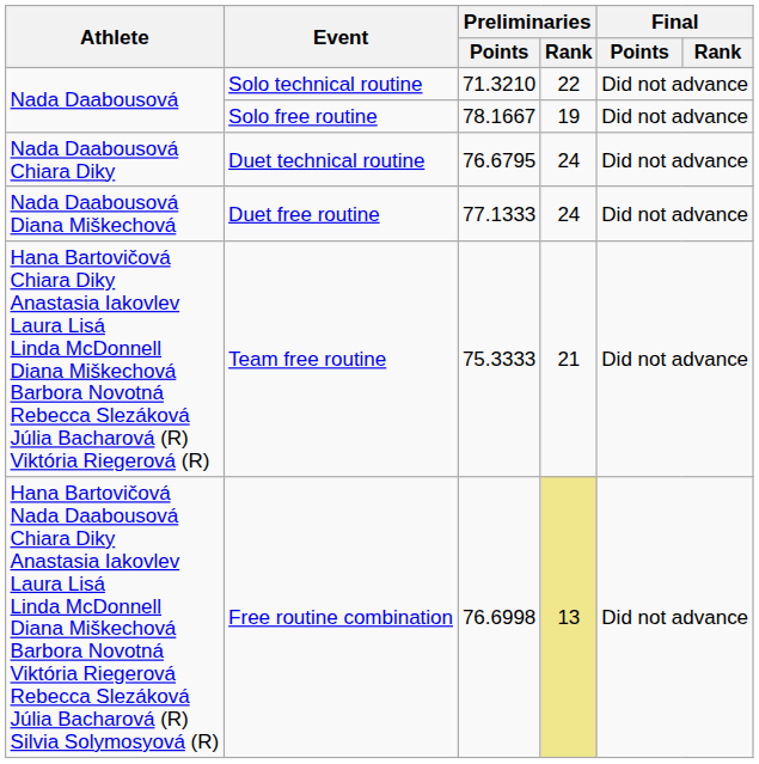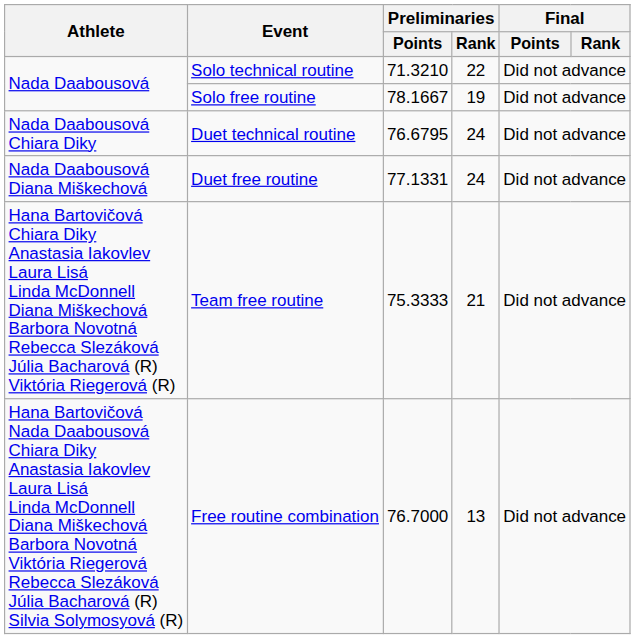 <table class=wikitable style="font-size:90%">
 <tr>
 <th rowspan="2">Athlete</th>
 <th rowspan="2">Event</th>
 <th colspan="2">Preliminaries</th>
 <th colspan="2">Final</th>
 </tr>
 <tr style="font-size:95%">
 <th>Points</th>
 <th>Rank</th>
 <th>Points</th>
 <th>Rank</th>
 </tr>
 <tr align=center>
 <td align=left rowspan=2><a href='#'>Nada Daabousová</a></td>
 <td align=left><a href='#'>Solo technical routine</a></td>
 <td>71.3210</td>
 <td>22</td>
 <td colspan=2>Did not advance</td>
 </tr>
 <tr align=center>
 <td align=left><a href='#'>Solo free routine</a></td>
 <td>78.1667</td>
 <td>19</td>
 <td colspan=2>Did not advance</td>
 </tr>
 <tr align=center>
 <td align=left><a href='#'>Nada Daabousová</a><br><a href='#'>Chiara Diky</a></td>
 <td align=left><a href='#'>Duet technical routine</a></td>
 <td>76.6795</td>
 <td>24</td>
 <td colspan=2>Did not advance</td>
 </tr>
 <tr align=center>
 <td align=left><a href='#'>Nada Daabousová</a><br><a href='#'>Diana Miškechová</a></td>
 <td align=left><a href='#'>Duet free routine</a></td>
-<td>77.1333</td>
+<td>77.1331</td>
 <td>24</td>
 <td colspan=2>Did not advance</td>
 </tr>
 <tr align=center>
 <td align=left><a href='#'>Hana Bartovičová</a><br><a href='#'>Chiara Diky</a><br><a href='#'>Anastasia Iakovlev</a><br><a href='#'>Laura Lisá</a><br><a href='#'>Linda McDonnell</a><br><a href='#'>Diana Miškechová</a><br><a href='#'>Barbora Novotná</a><br><a href='#'>Rebecca Slezáková</a><br><a href='#'>Júlia Bacharová</a> (R)<br><a href='#'>Viktória Riegerová</a> (R)</td>
 <td align=left><a href='#'>Team free routine</a></td>
 <td>75.3333</td>
 <td>21</td>
 <td colspan=2>Did not advance</td>
 </tr>
 <tr align=center>
 <td align=left><a href='#'>Hana Bartovičová</a><br><a href='#'>Nada Daabousová</a><br><a href='#'>Chiara Diky</a><br><a href='#'>Anastasia Iakovlev</a><br><a href='#'>Laura Lisá</a><br><a href='#'>Linda McDonnell</a><br><a href='#'>Diana Miškechová</a><br><a href='#'>Barbora Novotná</a><br><a href='#'>Viktória Riegerová</a><br><a href='#'>Rebecca Slezáková</a><br><a href='#'>Júlia Bacharová</a> (R)<br><a href='#'>Silvia Solymosyová</a> (R)</td>
 <td align=left><a href='#'>Free routine combination</a></td>
-<td>76.6998</td>
-<td style="background: khaki;">13</td>
+<td>76.7000</td>
+<td>13</td>
 <td colspan=2>Did not advance</td>
 </tr>
 </table>
